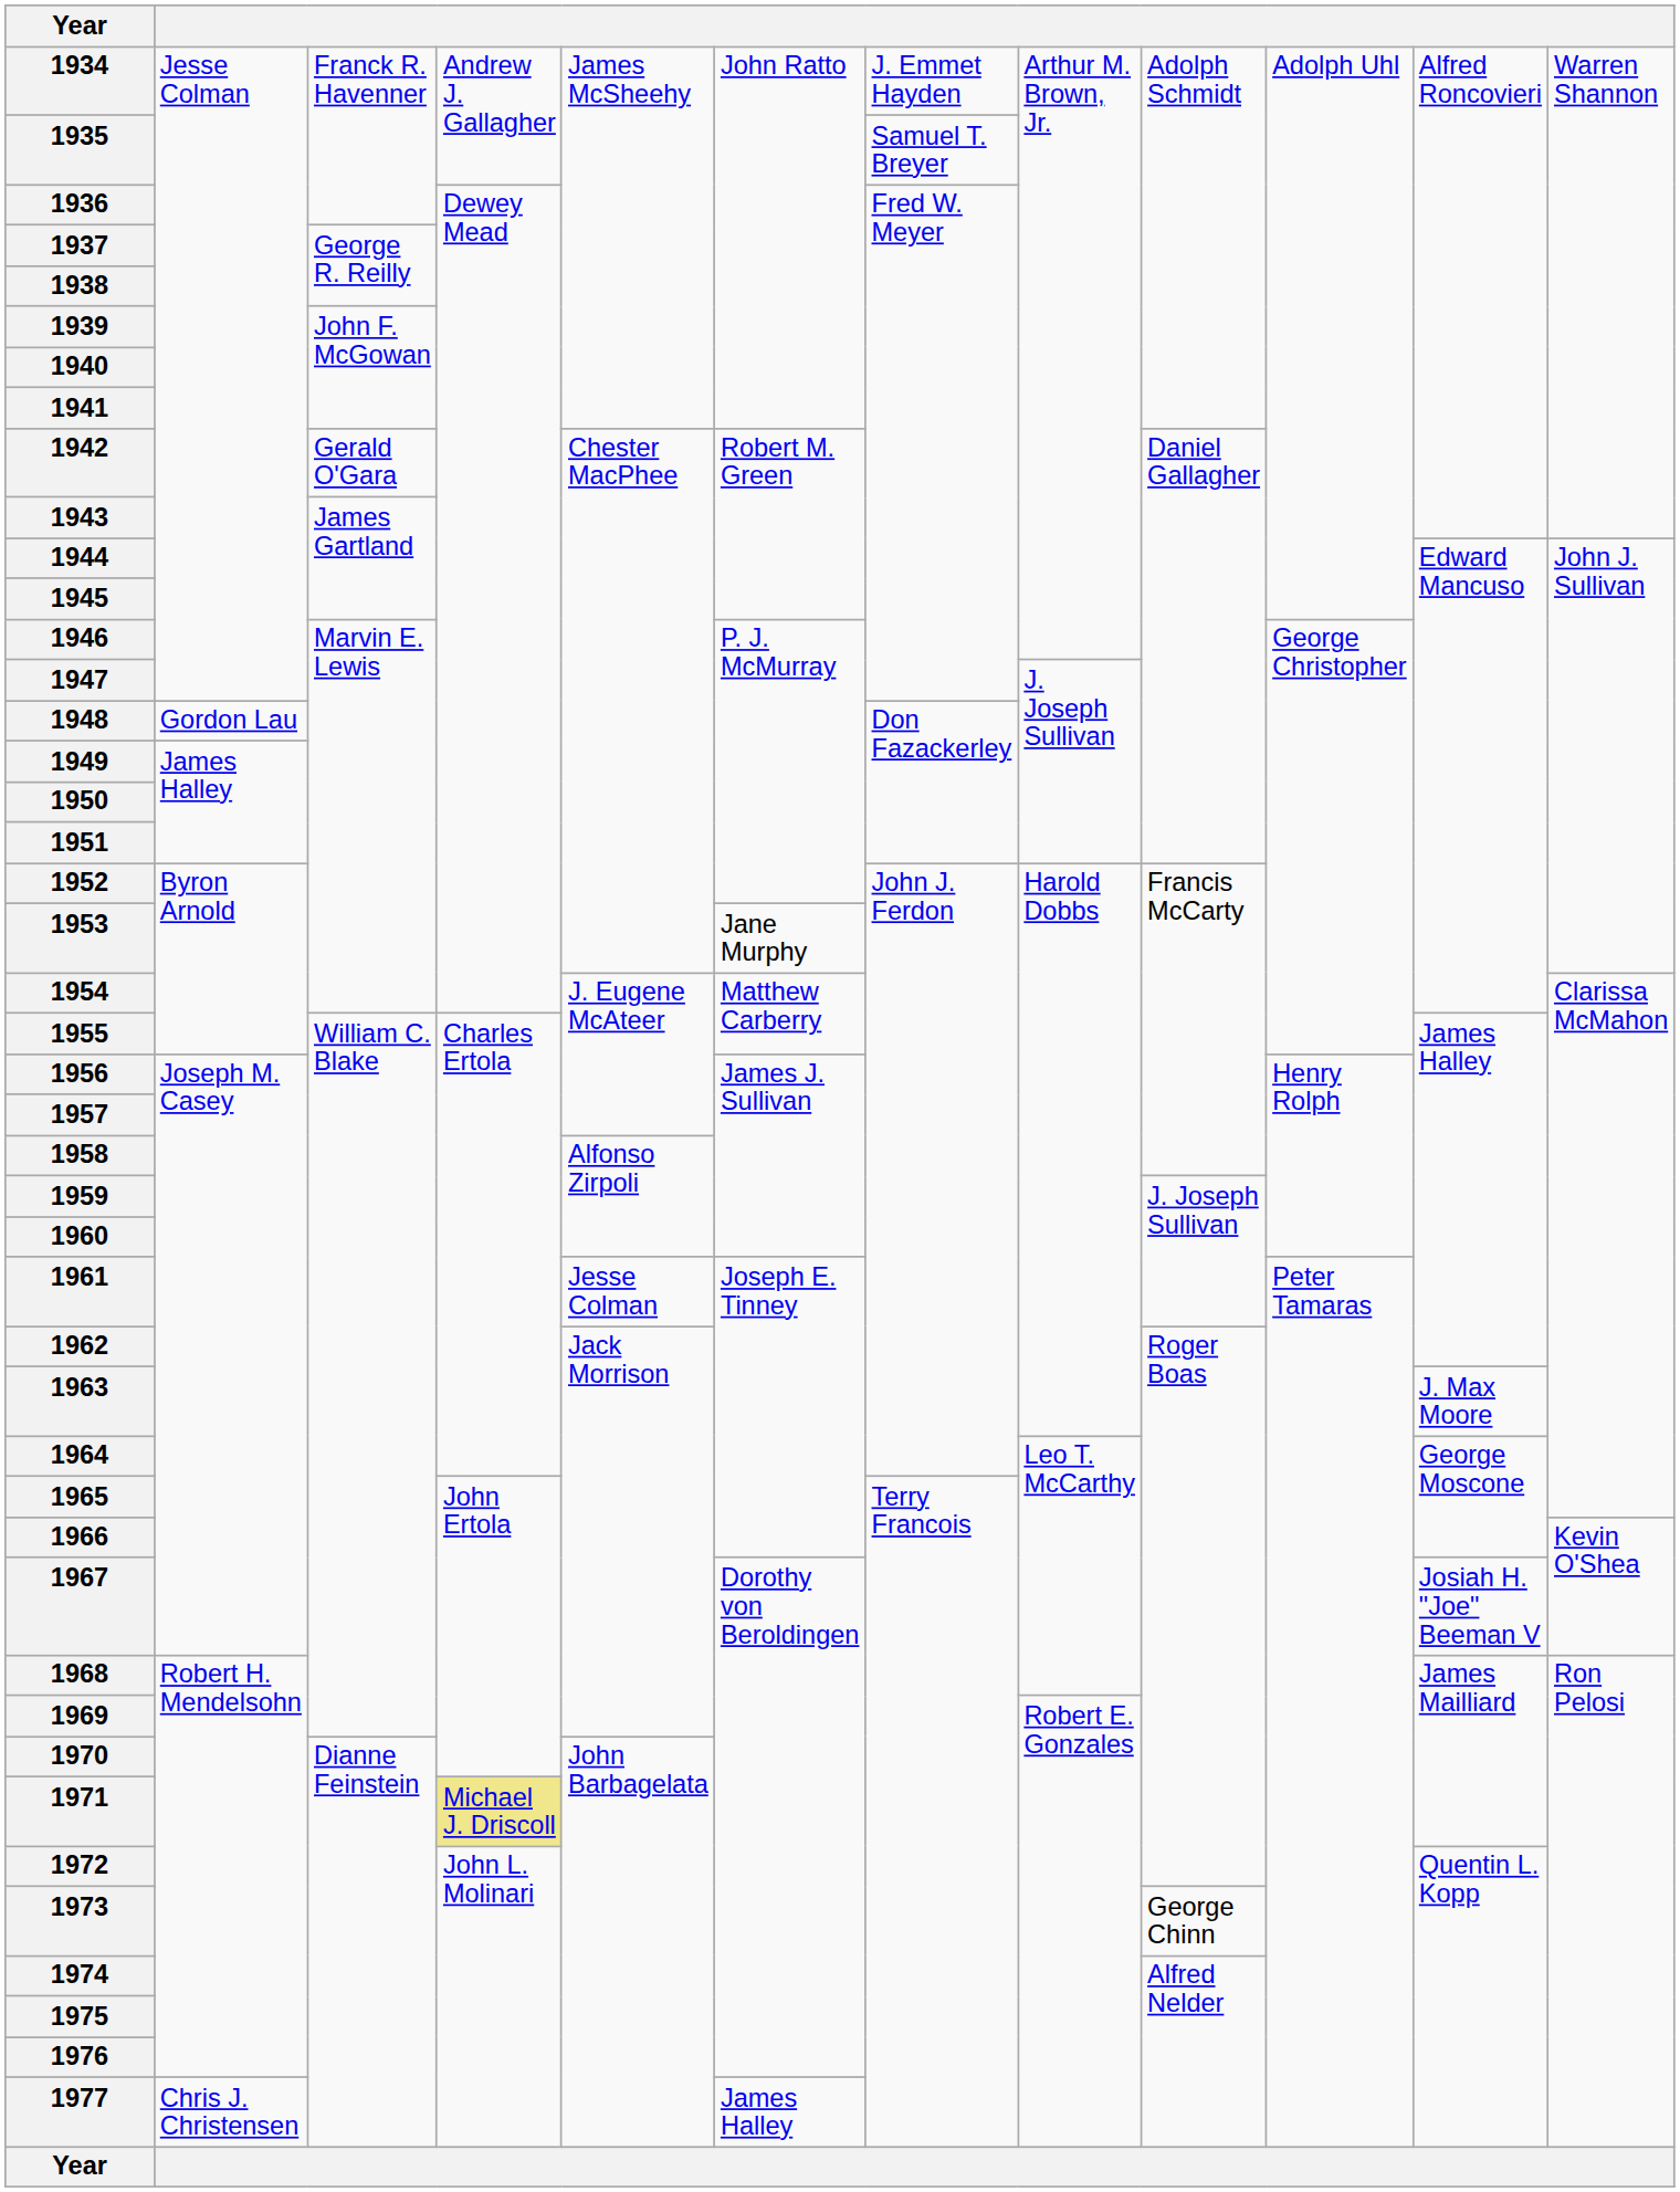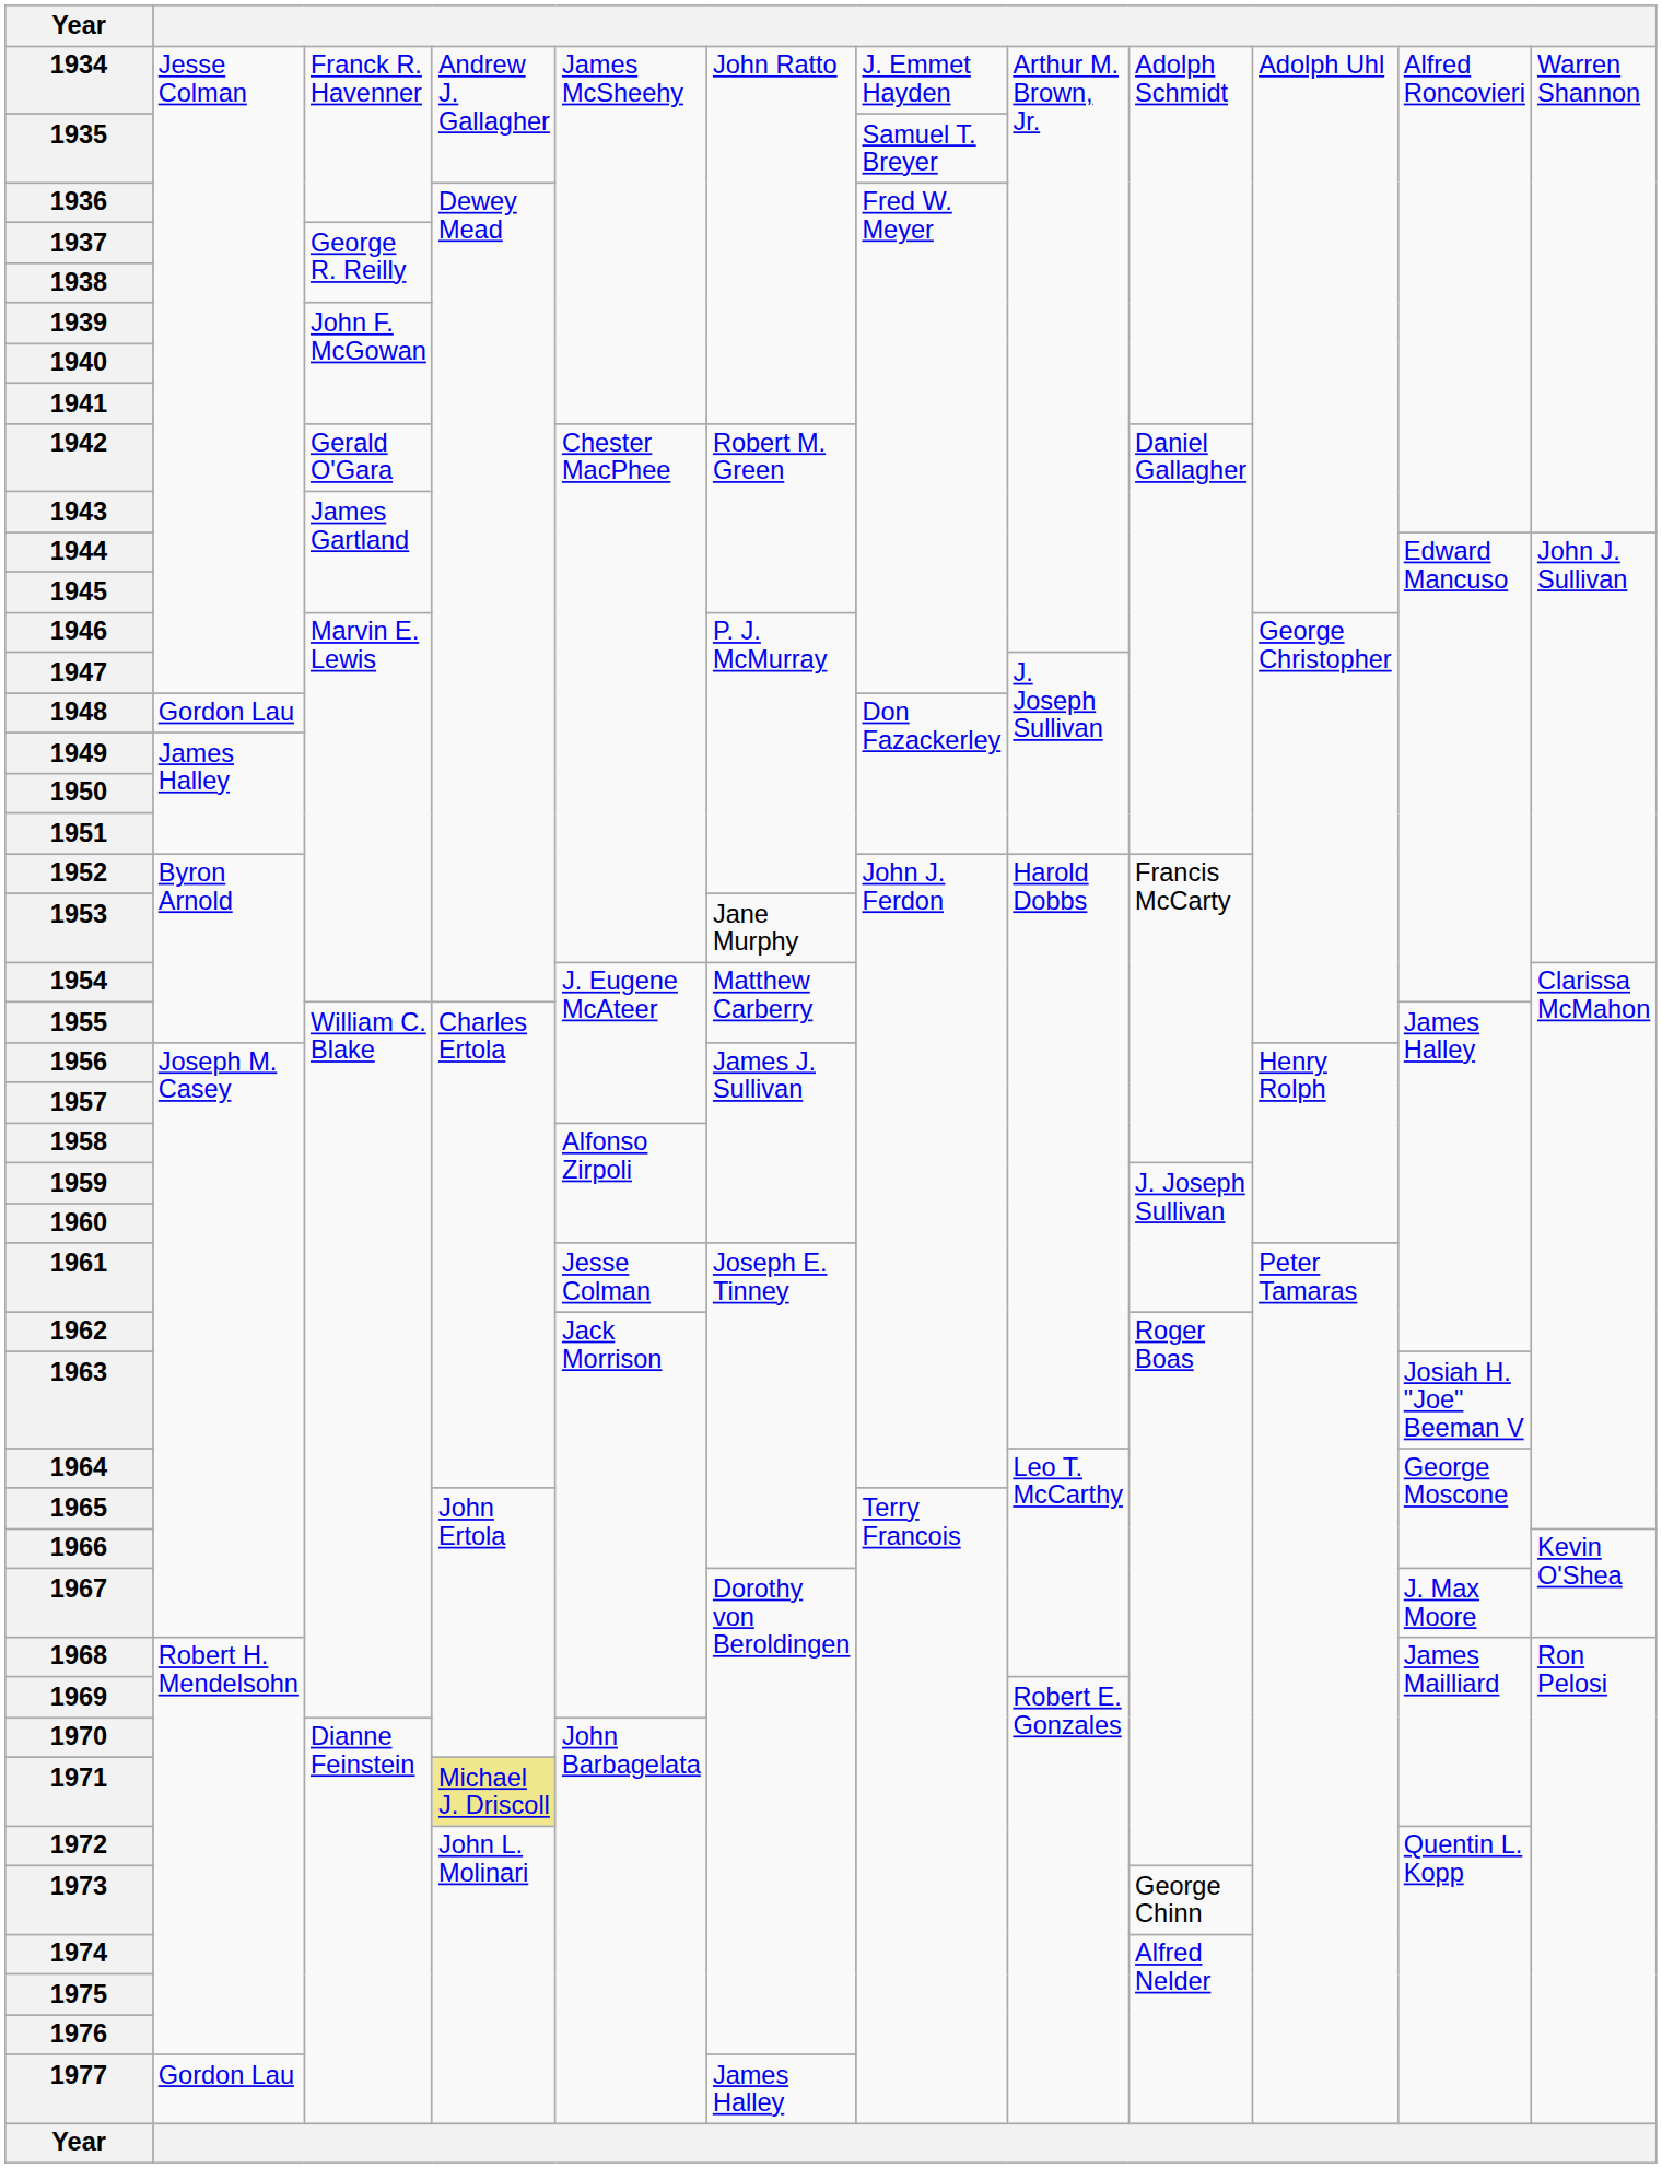 <table class="wikitable" width=100% style="font-size: 86%;">
 <tr>
 <th width="15%">Year</th>
 <th colspan="11" align="left"></th>
 </tr>
 <tr valign=top>
 <th>1934</th>
 <td rowspan="14"><a href='#'>Jesse Colman</a></td>
 <td rowspan="3"><a href='#'>Franck R. Havenner</a></td>
 <td rowspan="2"><a href='#'>Andrew J. Gallagher</a></td>
 <td rowspan="8"><a href='#'>James McSheehy</a></td>
 <td rowspan="8"><a href='#'>John Ratto</a></td>
 <td rowspan="1"><a href='#'>J. Emmet Hayden</a></td>
 <td rowspan="13"><a href='#'>Arthur M. Brown, Jr.</a></td>
 <td rowspan="8"><a href='#'>Adolph Schmidt</a></td>
 <td rowspan="12"><a href='#'>Adolph Uhl</a></td>
 <td rowspan="10"><a href='#'>Alfred Roncovieri</a></td>
 <td rowspan="10"><a href='#'>Warren Shannon</a></td>
 </tr>
 <tr valign=top>
 <th>1935</th>
 <td rowspan="1"><a href='#'>Samuel T. Breyer</a></td>
 </tr>
 <tr valign=top>
 <th>1936</th>
 <td rowspan="19"><a href='#'>Dewey Mead</a></td>
 <td rowspan="12"><a href='#'>Fred W. Meyer</a></td>
 </tr>
 <tr valign=top>
 <th>1937</th>
 <td rowspan="2"><a href='#'>George R. Reilly</a></td>
 </tr>
 <tr valign=top>
 <th>1938</th>
 </tr>
 <tr valign=top>
 <th>1939</th>
 <td rowspan="3"><a href='#'>John F. McGowan</a></td>
 </tr>
 <tr valign=top>
 <th>1940</th>
 </tr>
 <tr valign=top>
 <th>1941</th>
 </tr>
 <tr valign=top>
 <th>1942</th>
 <td><a href='#'>Gerald O'Gara</a></td>
 <td rowspan="12"><a href='#'>Chester MacPhee</a></td>
 <td rowspan="4"><a href='#'>Robert M. Green</a></td>
 <td rowspan="10"><a href='#'>Daniel Gallagher</a></td>
 </tr>
 <tr valign=top>
 <th>1943</th>
 <td rowspan="3"><a href='#'>James Gartland</a></td>
 </tr>
 <tr valign=top>
 <th>1944</th>
 <td rowspan="11"><a href='#'>Edward Mancuso</a></td>
 <td rowspan="10"><a href='#'>John J. Sullivan</a></td>
 </tr>
 <tr valign=top>
 <th>1945</th>
 </tr>
 <tr valign=top>
 <th>1946</th>
 <td rowspan="9"><a href='#'>Marvin E. Lewis</a></td>
 <td rowspan="7"><a href='#'>P. J. McMurray</a></td>
 <td rowspan="10"><a href='#'>George Christopher</a></td>
 </tr>
 <tr valign=top>
 <th>1947</th>
 <td rowspan="5"><a href='#'>J. Joseph Sullivan</a></td>
 </tr>
 <tr valign=top>
 <th>1948</th>
 <td rowspan="1"><a href='#'>Gordon Lau</a></td>
 <td rowspan="4"><a href='#'>Don Fazackerley</a></td>
 </tr>
 <tr valign=top>
 <th>1949</th>
 <td rowspan="3"><a href='#'>James Halley</a></td>
 </tr>
 <tr valign=top>
 <th>1950</th>
 </tr>
 <tr valign=top>
 <th>1951</th>
 </tr>
 <tr valign=top>
 <th>1952</th>
 <td rowspan="4"><a href='#'>Byron Arnold</a></td>
 <td rowspan="13"><a href='#'>John J. Ferdon</a></td>
 <td rowspan="12"><a href='#'>Harold Dobbs</a></td>
 <td rowspan="7">Francis McCarty</td>
 </tr>
 <tr valign=top>
 <th>1953</th>
 <td rowspan="1">Jane Murphy</td>
 </tr>
 <tr valign=top>
 <th>1954</th>
 <td rowspan="4"><a href='#'>J. Eugene McAteer</a></td>
 <td rowspan="2"><a href='#'>Matthew Carberry</a></td>
 <td rowspan="12"><a href='#'>Clarissa McMahon</a></td>
 </tr>
 <tr valign=top>
 <th>1955</th>
 <td rowspan="15"><a href='#'>William C. Blake</a></td>
 <td rowspan="10"><a href='#'>Charles Ertola</a></td>
 <td rowspan="8"><a href='#'>James Halley</a></td>
 </tr>
 <tr valign=top>
 <th>1956</th>
 <td rowspan="12"><a href='#'>Joseph M. Casey</a></td>
 <td rowspan="5"><a href='#'>James J. Sullivan</a></td>
 <td rowspan="5"><a href='#'>Henry Rolph</a></td>
 </tr>
 <tr valign=top>
 <th>1957</th>
 </tr>
 <tr valign=top>
 <th>1958</th>
 <td rowspan="3"><a href='#'>Alfonso Zirpoli</a></td>
 </tr>
 <tr valign=top>
 <th>1959</th>
 <td rowspan="3"><a href='#'>J. Joseph Sullivan</a></td>
 </tr>
 <tr valign=top>
 <th>1960</th>
 </tr>
 <tr valign=top>
 <th>1961</th>
 <td><a href='#'>Jesse Colman</a></td>
 <td rowspan="6"><a href='#'>Joseph E. Tinney</a></td>
 <td rowspan="17"><a href='#'>Peter Tamaras</a></td>
 </tr>
 <tr valign=top>
 <th>1962</th>
 <td rowspan="8"><a href='#'>Jack Morrison</a></td>
 <td rowspan="11"><a href='#'>Roger Boas</a></td>
 </tr>
 <tr valign=top>
 <th>1963</th>
-<td><a href='#'>J. Max Moore</a></td>
+<td><a href='#'>Josiah H. "Joe" Beeman V</a></td>
 </tr>
 <tr valign=top>
 <th>1964</th>
 <td rowspan="5"><a href='#'>Leo T. McCarthy</a></td>
 <td rowspan="3"><a href='#'>George Moscone</a></td>
 </tr>
 <tr valign=top>
 <th>1965</th>
 <td rowspan="6"><a href='#'>John Ertola</a></td>
 <td rowspan="13"><a href='#'>Terry Francois</a></td>
 </tr>
 <tr valign=top>
 <th>1966</th>
 <td rowspan="2"><a href='#'>Kevin O'Shea</a></td>
 </tr>
 <tr valign=top>
 <th>1967</th>
 <td rowspan="10"><a href='#'>Dorothy von Beroldingen</a></td>
-<td><a href='#'>Josiah H. "Joe" Beeman V</a></td>
+<td><a href='#'>J. Max Moore</a></td>
 </tr>
 <tr valign=top>
 <th>1968</th>
 <td rowspan="9"><a href='#'>Robert H. Mendelsohn</a></td>
 <td rowspan="4"><a href='#'>James Mailliard</a></td>
 <td rowspan="10"><a href='#'>Ron Pelosi</a></td>
 </tr>
 <tr valign=top>
 <th>1969</th>
 <td rowspan="9"><a href='#'>Robert E. Gonzales</a></td>
 </tr>
 <tr valign=top>
 <th>1970</th>
 <td rowspan="8"><a href='#'>Dianne Feinstein</a></td>
 <td rowspan="8"><a href='#'>John Barbagelata</a></td>
 </tr>
 <tr valign=top>
 <th>1971</th>
 <td style="background: khaki;"><a href='#'>Michael J. Driscoll</a></td>
 </tr>
 <tr valign=top>
 <th>1972</th>
 <td rowspan="6"><a href='#'>John L. Molinari</a></td>
 <td rowspan="6"><a href='#'>Quentin L. Kopp</a></td>
 </tr>
 <tr valign=top>
 <th>1973</th>
 <td rowspan="1">George Chinn</td>
 </tr>
 <tr valign=top>
 <th>1974</th>
 <td rowspan="4"><a href='#'>Alfred Nelder</a></td>
 </tr>
 <tr valign=top>
 <th>1975</th>
 </tr>
 <tr align=center>
 <th>1976</th>
 </tr>
 <tr valign=top>
 <th>1977</th>
-<td><a href='#'>Chris J. Christensen</a></td>
+<td rowspan="1"><a href='#'>Gordon Lau</a></td>
 <td><a href='#'>James Halley</a></td>
 </tr>
 <tr valign=top>
 <th width="15%">Year</th>
 <th colspan="11" align="left"></th>
 </tr>
 </table>
